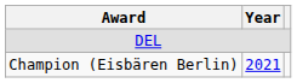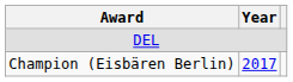 <table class="wikitable">
 <tr>
 <th>Award</th>
 <th>Year</th>
 <th></th>
 </tr>
 <tr ALIGN="center" bgcolor="#e0e0e0">
 <td colspan="3"><a href='#'>DEL</a></td>
 </tr>
 <tr>
 <td>Champion (Eisbären Berlin)</td>
-<td><a href='#'>2021</a></td>
+<td><a href='#'>2017</a></td>
 <td></td>
 </tr>
 </table>
